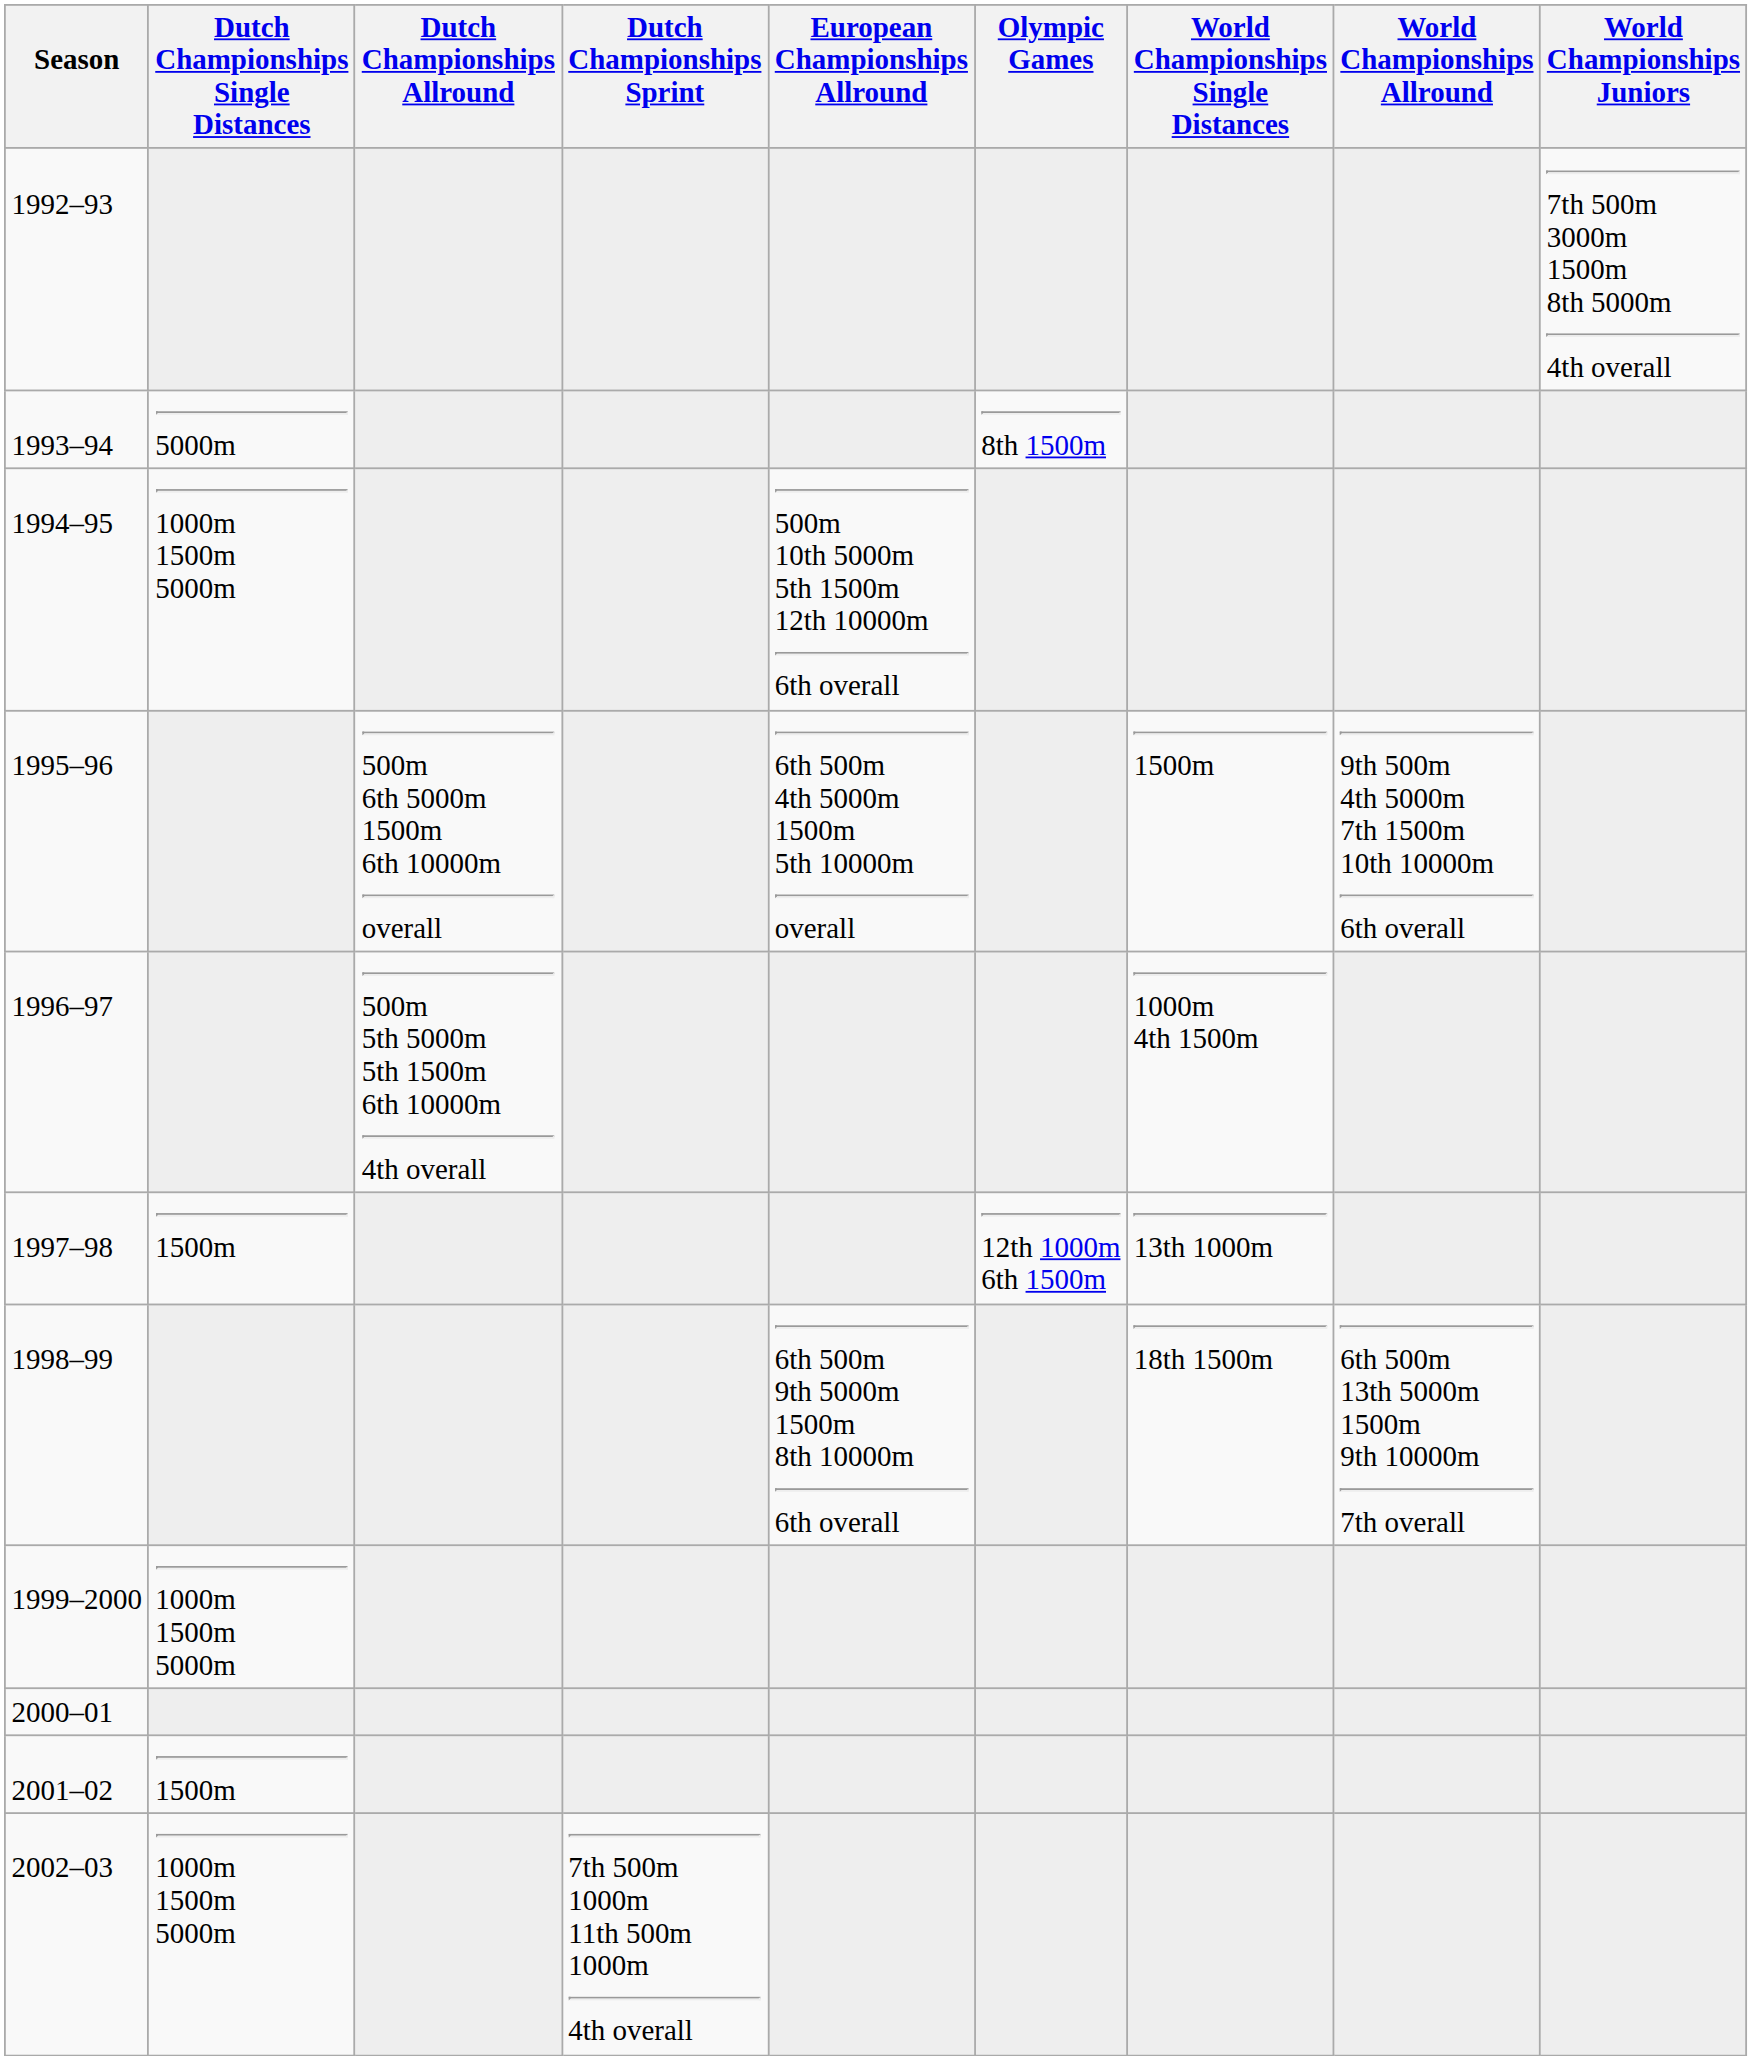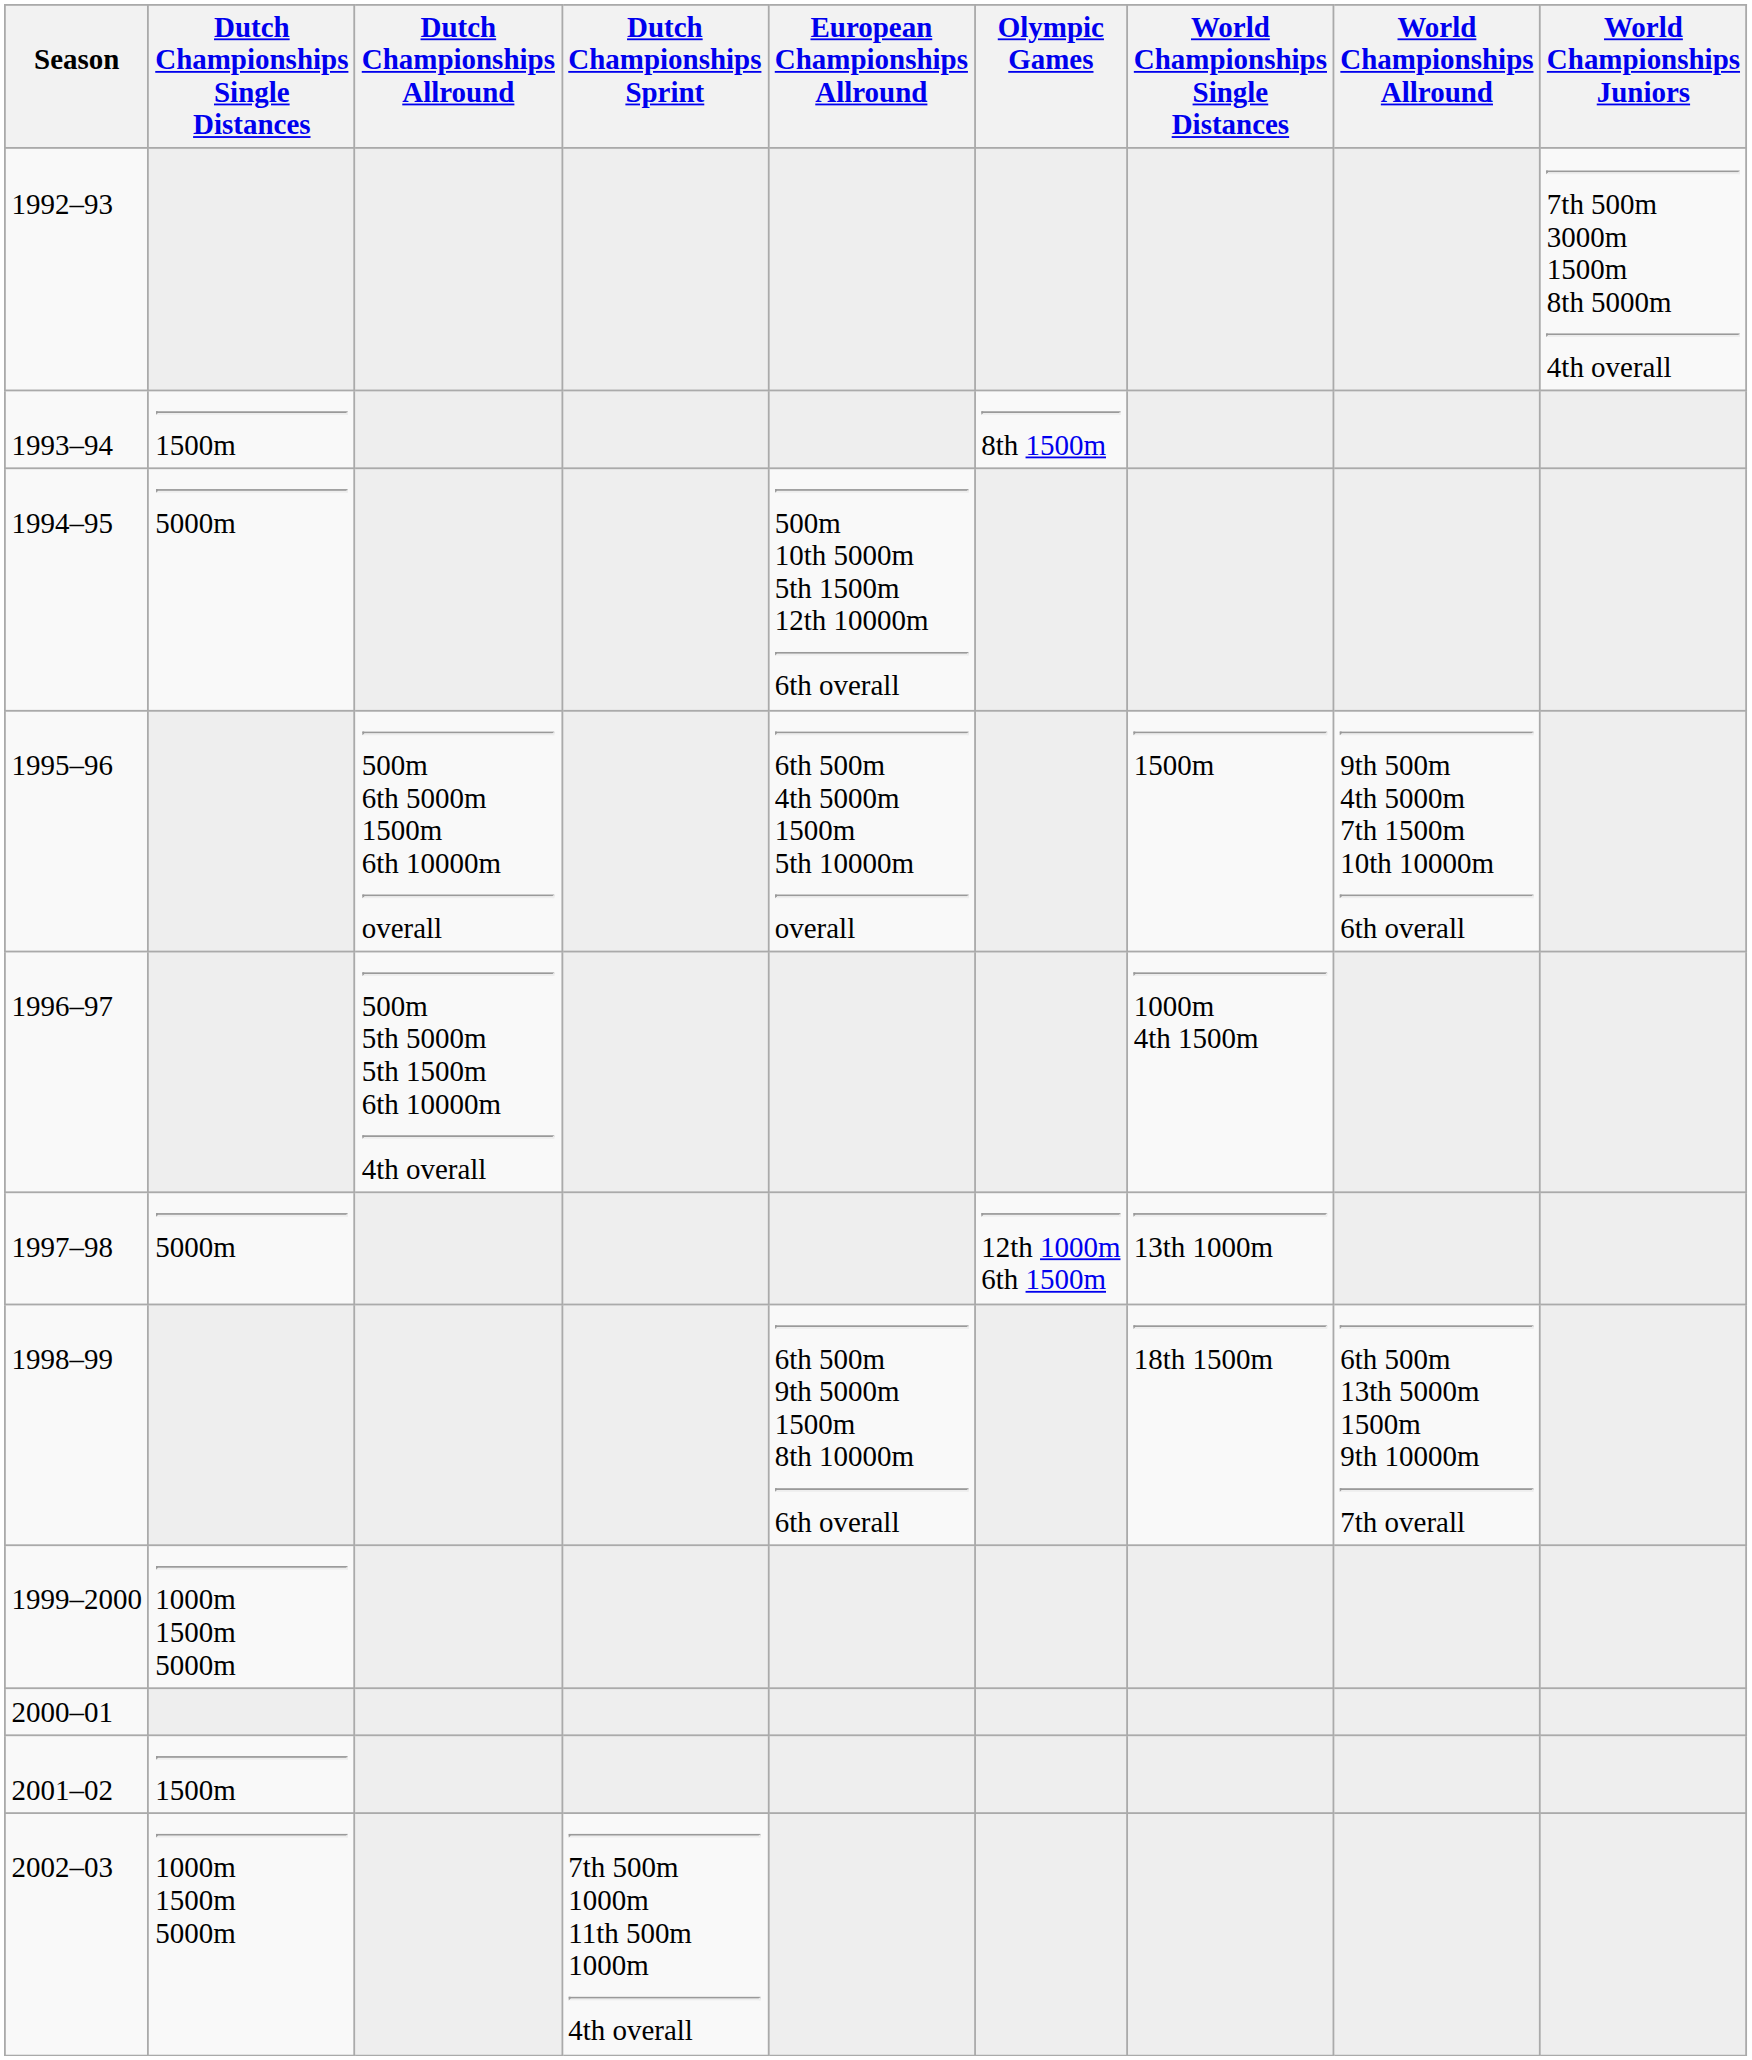 <table class="wikitable">
 <tr style="vertical-align: top;">
 <th><br> Season</th>
 <th><a href='#'>Dutch <br> Championships <br> Single <br> Distances</a></th>
 <th><a href='#'>Dutch <br> Championships <br> Allround</a></th>
 <th><a href='#'>Dutch <br> Championships <br> Sprint</a></th>
 <th><a href='#'>European <br> Championships <br> Allround</a></th>
 <th><a href='#'>Olympic <br> Games</a></th>
 <th><a href='#'>World <br> Championships <br> Single <br> Distances</a></th>
 <th><a href='#'>World <br> Championships <br> Allround</a></th>
 <th><a href='#'>World <br> Championships <br> Juniors</a></th>
 </tr>
 <tr style="vertical-align: top;">
 <td><br> 1992–93</td>
 <td bgcolor=#EEEEEE></td>
 <td bgcolor=#EEEEEE></td>
 <td bgcolor=#EEEEEE></td>
 <td bgcolor=#EEEEEE></td>
 <td bgcolor=#EEEEEE></td>
 <td bgcolor=#EEEEEE></td>
 <td bgcolor=#EEEEEE></td>
 <td> <hr> 7th 500m <br>  3000m <br>  1500m <br> 8th 5000m <hr> 4th overall</td>
 </tr>
 <tr style="vertical-align: top;">
 <td><br> 1993–94</td>
-<td> <hr>  5000m</td>
+<td> <hr>  1500m</td>
 <td bgcolor=#EEEEEE></td>
 <td bgcolor=#EEEEEE></td>
 <td bgcolor=#EEEEEE></td>
 <td> <hr> 8th <a href='#'>1500m</a></td>
 <td bgcolor=#EEEEEE></td>
 <td bgcolor=#EEEEEE></td>
 <td bgcolor=#EEEEEE></td>
 </tr>
 <tr style="vertical-align: top;">
 <td><br> 1994–95</td>
-<td> <hr>  1000m <br>  1500m <br>  5000m</td>
+<td> <hr>  5000m</td>
 <td bgcolor=#EEEEEE></td>
 <td bgcolor=#EEEEEE></td>
 <td> <hr>  500m <br> 10th 5000m <br> 5th 1500m <br> 12th 10000m <hr> 6th overall</td>
 <td bgcolor=#EEEEEE></td>
 <td bgcolor=#EEEEEE></td>
 <td bgcolor=#EEEEEE></td>
 <td bgcolor=#EEEEEE></td>
 </tr>
 <tr style="vertical-align: top;">
 <td><br> 1995–96</td>
 <td bgcolor=#EEEEEE></td>
 <td> <hr>  500m <br> 6th 5000m <br>  1500m <br> 6th 10000m <hr>  overall</td>
 <td bgcolor=#EEEEEE></td>
 <td> <hr> 6th 500m <br> 4th 5000m <br>  1500m <br> 5th 10000m <hr>  overall</td>
 <td bgcolor=#EEEEEE></td>
 <td> <hr>  1500m</td>
 <td> <hr> 9th 500m <br> 4th 5000m <br> 7th 1500m <br> 10th 10000m <hr> 6th overall</td>
 <td bgcolor=#EEEEEE></td>
 </tr>
 <tr style="vertical-align: top;">
 <td><br> 1996–97</td>
 <td bgcolor=#EEEEEE></td>
 <td> <hr>  500m <br> 5th 5000m <br> 5th 1500m <br> 6th 10000m <hr> 4th overall</td>
 <td bgcolor=#EEEEEE></td>
 <td bgcolor=#EEEEEE></td>
 <td bgcolor=#EEEEEE></td>
 <td> <hr>  1000m <br> 4th 1500m</td>
 <td bgcolor=#EEEEEE></td>
 <td bgcolor=#EEEEEE></td>
 </tr>
 <tr style="vertical-align: top;">
 <td><br> 1997–98</td>
-<td> <hr>  1500m</td>
+<td> <hr>  5000m</td>
 <td bgcolor=#EEEEEE></td>
 <td bgcolor=#EEEEEE></td>
 <td bgcolor=#EEEEEE></td>
 <td> <hr> 12th <a href='#'>1000m</a> <br> 6th <a href='#'>1500m</a></td>
 <td> <hr> 13th 1000m</td>
 <td bgcolor=#EEEEEE></td>
 <td bgcolor=#EEEEEE></td>
 </tr>
 <tr style="vertical-align: top;">
 <td><br> 1998–99</td>
 <td bgcolor=#EEEEEE></td>
 <td bgcolor=#EEEEEE></td>
 <td bgcolor=#EEEEEE></td>
 <td> <hr> 6th 500m <br> 9th 5000m <br>  1500m <br> 8th 10000m <hr> 6th overall</td>
 <td bgcolor=#EEEEEE></td>
 <td> <hr> 18th 1500m</td>
 <td> <hr> 6th 500m <br> 13th 5000m <br>  1500m <br> 9th 10000m <hr> 7th overall</td>
 <td bgcolor=#EEEEEE></td>
 </tr>
 <tr style="vertical-align: top;">
 <td><br> 1999–2000</td>
 <td> <hr>  1000m <br>  1500m <br>  5000m</td>
 <td bgcolor=#EEEEEE></td>
 <td bgcolor=#EEEEEE></td>
 <td bgcolor=#EEEEEE></td>
 <td bgcolor=#EEEEEE></td>
 <td bgcolor=#EEEEEE></td>
 <td bgcolor=#EEEEEE></td>
 <td bgcolor=#EEEEEE></td>
 </tr>
 <tr style="vertical-align: top;">
 <td>2000–01</td>
 <td bgcolor=#EEEEEE></td>
 <td bgcolor=#EEEEEE></td>
 <td bgcolor=#EEEEEE></td>
 <td bgcolor=#EEEEEE></td>
 <td bgcolor=#EEEEEE></td>
 <td bgcolor=#EEEEEE></td>
 <td bgcolor=#EEEEEE></td>
 <td bgcolor=#EEEEEE></td>
 </tr>
 <tr style="vertical-align: top;">
 <td><br> 2001–02</td>
 <td> <hr>  1500m</td>
 <td bgcolor=#EEEEEE></td>
 <td bgcolor=#EEEEEE></td>
 <td bgcolor=#EEEEEE></td>
 <td bgcolor=#EEEEEE></td>
 <td bgcolor=#EEEEEE></td>
 <td bgcolor=#EEEEEE></td>
 <td bgcolor=#EEEEEE></td>
 </tr>
 <tr style="vertical-align: top;">
 <td><br> 2002–03</td>
 <td> <hr>  1000m <br>  1500m <br>  5000m</td>
 <td bgcolor=#EEEEEE></td>
 <td> <hr> 7th 500m <br>  1000m <br> 11th 500m <br>  1000m <hr> 4th overall</td>
 <td bgcolor=#EEEEEE></td>
 <td bgcolor=#EEEEEE></td>
 <td bgcolor=#EEEEEE></td>
 <td bgcolor=#EEEEEE></td>
 <td bgcolor=#EEEEEE></td>
 </tr>
 </table>
